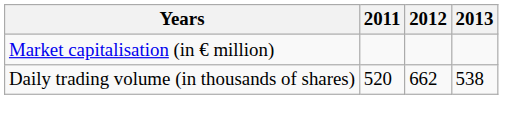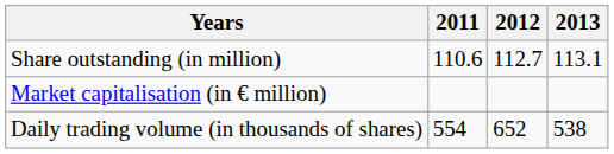 <table class="wikitable" border="3">
 <tr>
 <th>Years</th>
 <th>2011</th>
 <th>2012</th>
 <th>2013</th>
+</tr>
+<tr ---->
+<td>Share outstanding  (in million)</td>
+<td>110.6</td>
+<td>112.7</td>
+<td>113.1</td>
 </tr>
 <tr ---->
 <td><a href='#'>Market capitalisation</a> (in € million)</td>
 <td></td>
 <td></td>
 <td></td>
 </tr>
 <tr ---->
 <td>Daily trading volume (in thousands of shares)</td>
-<td>520</td>
-<td>662</td>
+<td>554</td>
+<td>652</td>
 <td>538</td>
 </tr>
 </table>
